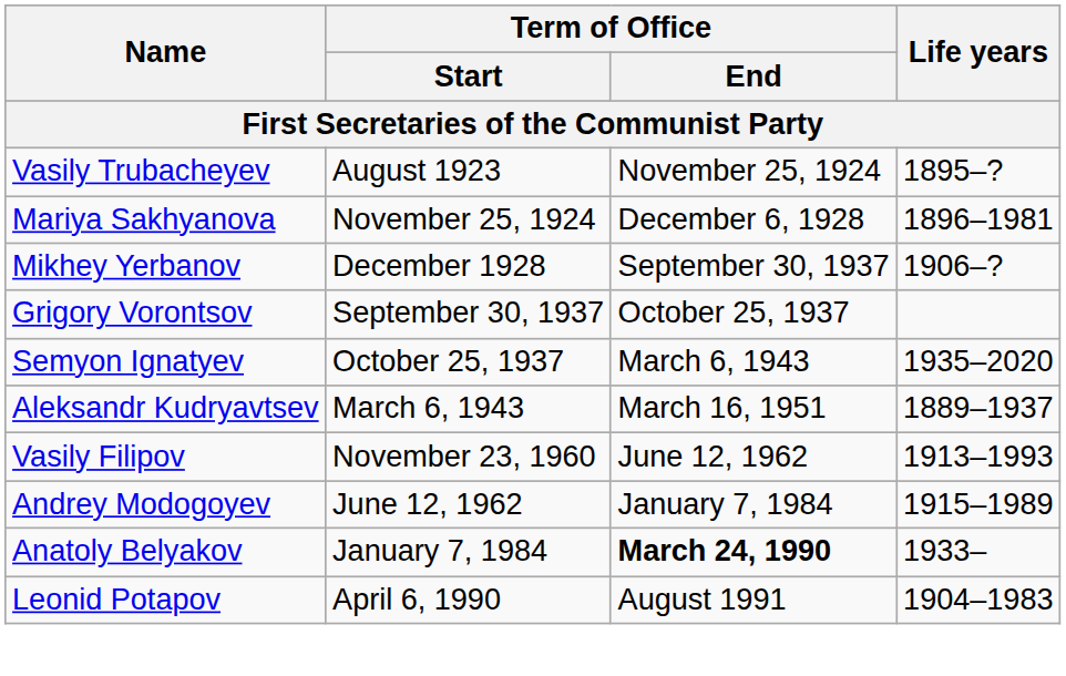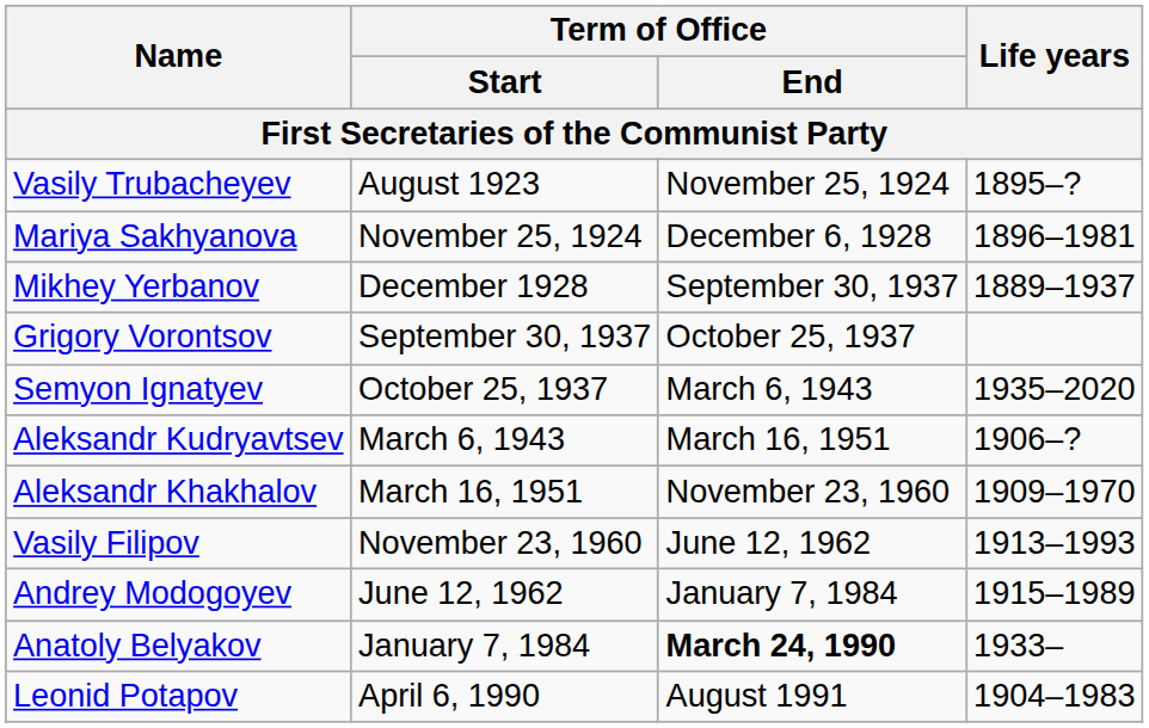 <table class="wikitable">
 <tr>
 <th rowspan="2">Name</th>
 <th colspan="2">Term of Office</th>
 <th rowspan="2">Life years</th>
 </tr>
 <tr>
 <th>Start</th>
 <th>End</th>
 </tr>
 <tr>
 <th colspan="4">First Secretaries of the Communist Party</th>
 </tr>
 <tr>
 <td><a href='#'>Vasily Trubacheyev</a></td>
 <td>August 1923</td>
 <td>November 25, 1924</td>
 <td>1895–?</td>
 </tr>
 <tr>
 <td><a href='#'>Mariya Sakhyanova</a></td>
 <td>November 25, 1924</td>
 <td>December 6, 1928</td>
 <td>1896–1981</td>
 </tr>
 <tr>
 <td><a href='#'>Mikhey Yerbanov</a></td>
 <td>December 1928</td>
 <td>September 30, 1937</td>
-<td>1906–?</td>
+<td>1889–1937</td>
 </tr>
 <tr>
 <td><a href='#'>Grigory Vorontsov</a></td>
 <td>September 30, 1937</td>
 <td>October 25, 1937</td>
 <td></td>
 </tr>
 <tr>
 <td><a href='#'>Semyon Ignatyev</a></td>
 <td>October 25, 1937</td>
 <td>March 6, 1943</td>
 <td>1935–2020</td>
 </tr>
 <tr>
 <td><a href='#'>Aleksandr Kudryavtsev</a></td>
 <td>March 6, 1943</td>
 <td>March 16, 1951</td>
-<td>1889–1937</td>
+<td>1906–?</td>
+</tr>
+<tr>
+<td><a href='#'>Aleksandr Khakhalov</a></td>
+<td>March 16, 1951</td>
+<td>November 23, 1960</td>
+<td>1909–1970</td>
 </tr>
 <tr>
 <td><a href='#'>Vasily Filipov</a></td>
 <td>November 23, 1960</td>
 <td>June 12, 1962</td>
 <td>1913–1993</td>
 </tr>
 <tr>
 <td><a href='#'>Andrey Modogoyev</a></td>
 <td>June 12, 1962</td>
 <td>January 7, 1984</td>
 <td>1915–1989</td>
 </tr>
 <tr>
 <td><a href='#'>Anatoly Belyakov</a></td>
 <td>January 7, 1984</td>
 <td><strong>March 24, 1990</strong></td>
 <td>1933–</td>
 </tr>
 <tr>
 <td><a href='#'>Leonid Potapov</a></td>
 <td>April 6, 1990</td>
 <td>August 1991</td>
 <td>1904–1983</td>
 </tr>
 </table>
